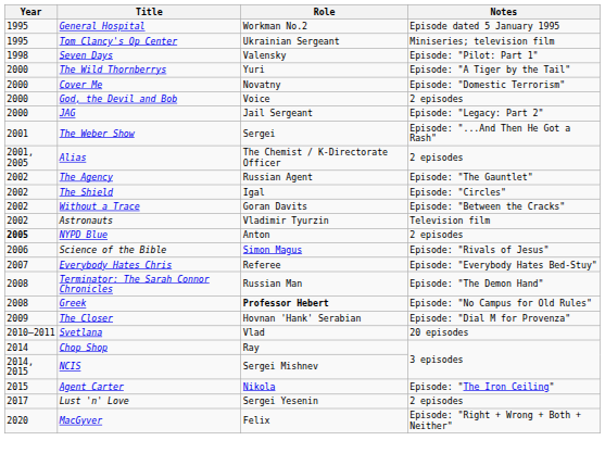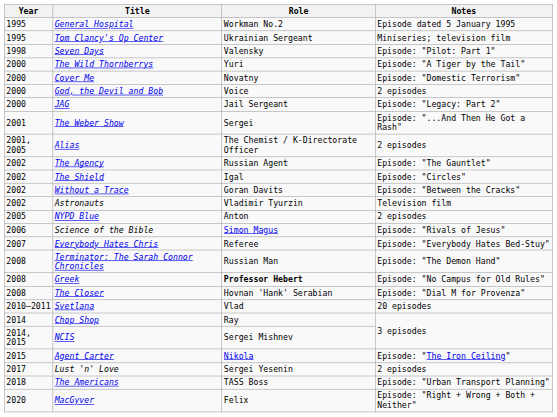 <table class="wikitable sortable">
 <tr>
 <th>Year</th>
 <th>Title</th>
 <th>Role</th>
 <th>Notes</th>
 </tr>
 <tr>
 <td>1995</td>
 <td><em><a href='#'>General Hospital</a></em></td>
 <td>Workman No.2</td>
 <td>Episode dated 5 January 1995</td>
 </tr>
 <tr>
 <td>1995</td>
 <td><a href='#'><em>Tom Clancy's Op Center</em></a></td>
 <td>Ukrainian Sergeant</td>
 <td>Miniseries; television film</td>
 </tr>
 <tr>
 <td>1998</td>
 <td><a href='#'><em>Seven Days</em></a></td>
 <td>Valensky</td>
 <td>Episode: "Pilot: Part 1"</td>
 </tr>
 <tr>
 <td>2000</td>
 <td><em><a href='#'>The Wild Thornberrys</a></em></td>
 <td>Yuri</td>
 <td>Episode: "A Tiger by the Tail"</td>
 </tr>
 <tr>
 <td>2000</td>
 <td><a href='#'><em>Cover Me</em></a></td>
 <td>Novatny</td>
 <td>Episode: "Domestic Terrorism"</td>
 </tr>
 <tr>
 <td>2000</td>
 <td><em><a href='#'>God, the Devil and Bob</a></em></td>
 <td>Voice</td>
 <td>2 episodes</td>
 </tr>
 <tr>
 <td>2000</td>
 <td><a href='#'><em>JAG</em></a></td>
 <td>Jail Sergeant</td>
 <td>Episode: "Legacy: Part 2"</td>
 </tr>
 <tr>
 <td>2001</td>
 <td><em><a href='#'>The Weber Show</a></em></td>
 <td>Sergei</td>
 <td>Episode: "...And Then He Got a Rash"</td>
 </tr>
 <tr>
 <td>2001, 2005</td>
 <td><a href='#'><em>Alias</em></a></td>
 <td>The Chemist / K-Directorate Officer</td>
 <td>2 episodes</td>
 </tr>
 <tr>
 <td>2002</td>
 <td><a href='#'><em>The Agency</em></a></td>
 <td>Russian Agent</td>
 <td>Episode: "The Gauntlet"</td>
 </tr>
 <tr>
 <td>2002</td>
 <td><em><a href='#'>The Shield</a></em></td>
 <td>Igal</td>
 <td>Episode: "Circles"</td>
 </tr>
 <tr>
 <td>2002</td>
 <td><em><a href='#'>Without a Trace</a></em></td>
 <td>Goran Davits</td>
 <td>Episode: "Between the Cracks"</td>
 </tr>
 <tr>
 <td>2002</td>
 <td><em>Astronauts</em></td>
 <td>Vladimir Tyurzin</td>
 <td>Television film</td>
 </tr>
 <tr>
-<td><strong>2005</strong></td>
+<td>2005</td>
 <td><em><a href='#'>NYPD Blue</a></em></td>
 <td>Anton</td>
 <td>2 episodes</td>
 </tr>
 <tr>
 <td>2006</td>
 <td><em>Science of the Bible</em></td>
 <td><a href='#'>Simon Magus</a></td>
 <td>Episode: "Rivals of Jesus"</td>
 </tr>
 <tr>
 <td>2007</td>
 <td><em><a href='#'>Everybody Hates Chris</a></em></td>
 <td>Referee</td>
 <td>Episode: "Everybody Hates Bed-Stuy"</td>
 </tr>
 <tr>
 <td>2008</td>
 <td><em><a href='#'>Terminator: The Sarah Connor Chronicles</a></em></td>
 <td>Russian Man</td>
 <td>Episode: "The Demon Hand"</td>
 </tr>
 <tr>
 <td>2008</td>
 <td><a href='#'><em>Greek</em></a></td>
 <td><strong>Professor Hebert</strong></td>
 <td>Episode: "No Campus for Old Rules"</td>
 </tr>
 <tr>
-<td>2009</td>
+<td>2008</td>
 <td><em><a href='#'>The Closer</a></em></td>
 <td>Hovnan 'Hank' Serabian</td>
 <td>Episode: "Dial M for Provenza"</td>
 </tr>
 <tr>
 <td>2010–2011</td>
 <td><a href='#'><em>Svetlana</em></a></td>
 <td>Vlad</td>
 <td>20 episodes</td>
 </tr>
 <tr>
 <td>2014</td>
 <td><a href='#'><em>Chop Shop</em></a></td>
 <td>Ray</td>
 <td rowspan="2">3 episodes</td>
 </tr>
 <tr>
 <td>2014, 2015</td>
 <td><a href='#'><em>NCIS</em></a></td>
 <td>Sergei Mishnev</td>
 </tr>
 <tr>
 <td>2015</td>
 <td><em><a href='#'>Agent Carter</a></em></td>
 <td><a href='#'>Nikola</a></td>
 <td>Episode: "<a href='#'>The Iron Ceiling</a>"</td>
 </tr>
 <tr>
 <td>2017</td>
 <td><em>Lust 'n' Love</em></td>
 <td>Sergei Yesenin</td>
 <td>2 episodes</td>
 </tr>
 <tr>
+<td>2018</td>
+<td><em><a href='#'>The Americans</a></em></td>
+<td>TASS Boss</td>
+<td>Episode: "Urban Transport Planning"</td>
+</tr>
+<tr>
 <td>2020</td>
 <td><a href='#'><em>MacGyver</em></a></td>
 <td>Felix</td>
 <td>Episode: "Right + Wrong + Both + Neither"</td>
 </tr>
 </table>
